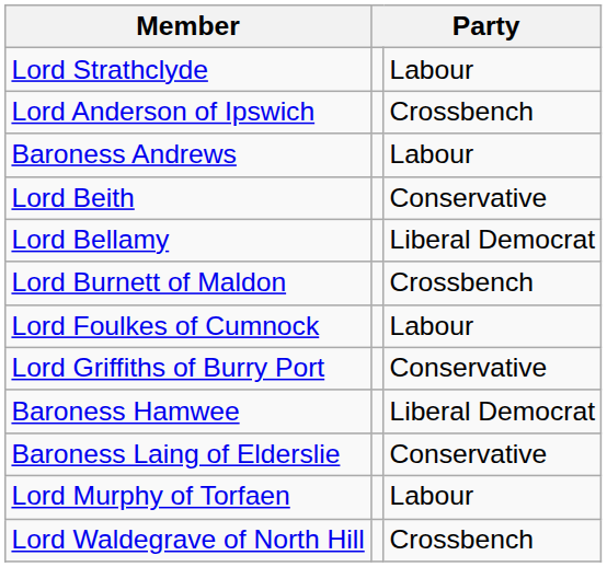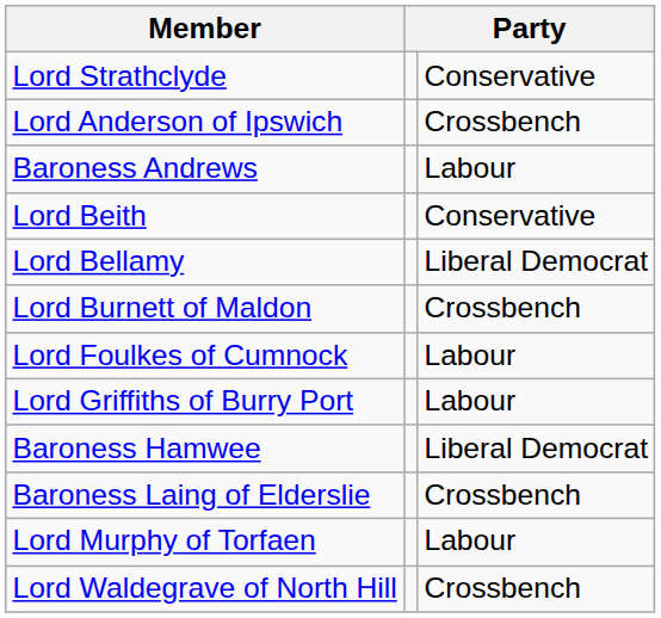 <table class="wikitable">
 <tr>
 <th>Member</th>
 <th colspan=2>Party</th>
 </tr>
 <tr>
 <td><a href='#'>Lord Strathclyde</a></td>
 <td></td>
-<td>Labour</td>
+<td>Conservative</td>
 </tr>
 <tr>
 <td><a href='#'>Lord Anderson of Ipswich</a></td>
 <td></td>
 <td>Crossbench</td>
 </tr>
 <tr>
 <td><a href='#'>Baroness Andrews</a></td>
 <td></td>
 <td>Labour</td>
 </tr>
 <tr>
 <td><a href='#'>Lord Beith</a></td>
 <td></td>
 <td>Conservative</td>
 </tr>
 <tr>
 <td><a href='#'>Lord Bellamy</a></td>
 <td></td>
 <td>Liberal Democrat</td>
 </tr>
 <tr>
 <td><a href='#'>Lord Burnett of Maldon</a></td>
 <td></td>
 <td>Crossbench</td>
 </tr>
 <tr>
 <td><a href='#'>Lord Foulkes of Cumnock</a></td>
 <td></td>
 <td>Labour</td>
 </tr>
 <tr>
 <td><a href='#'>Lord Griffiths of Burry Port</a></td>
 <td></td>
-<td>Conservative</td>
+<td>Labour</td>
 </tr>
 <tr>
 <td><a href='#'>Baroness Hamwee</a></td>
 <td></td>
 <td>Liberal Democrat</td>
 </tr>
 <tr>
 <td><a href='#'>Baroness Laing of Elderslie</a></td>
 <td></td>
-<td>Conservative</td>
+<td>Crossbench</td>
 </tr>
 <tr>
 <td><a href='#'>Lord Murphy of Torfaen</a></td>
 <td></td>
 <td>Labour</td>
 </tr>
 <tr>
 <td><a href='#'>Lord Waldegrave of North Hill</a></td>
 <td></td>
 <td>Crossbench</td>
 </tr>
 </table>
